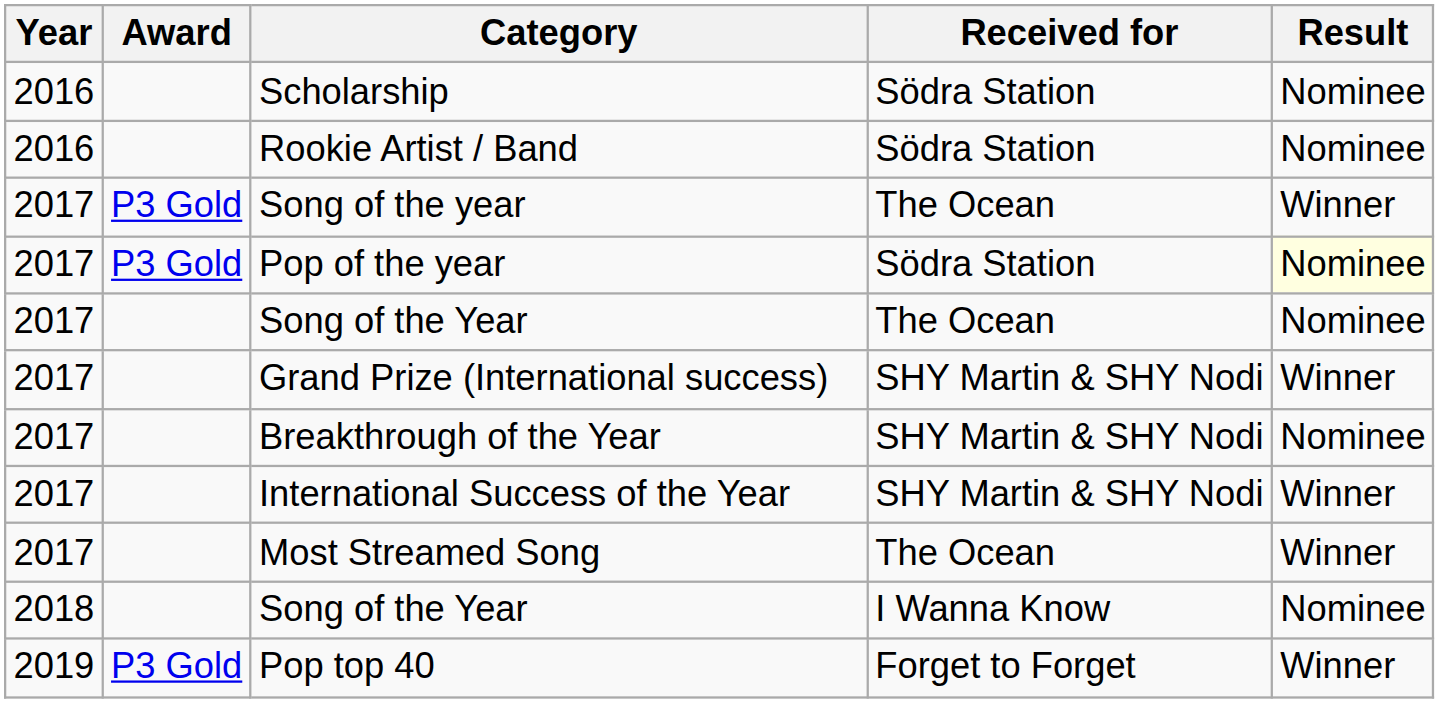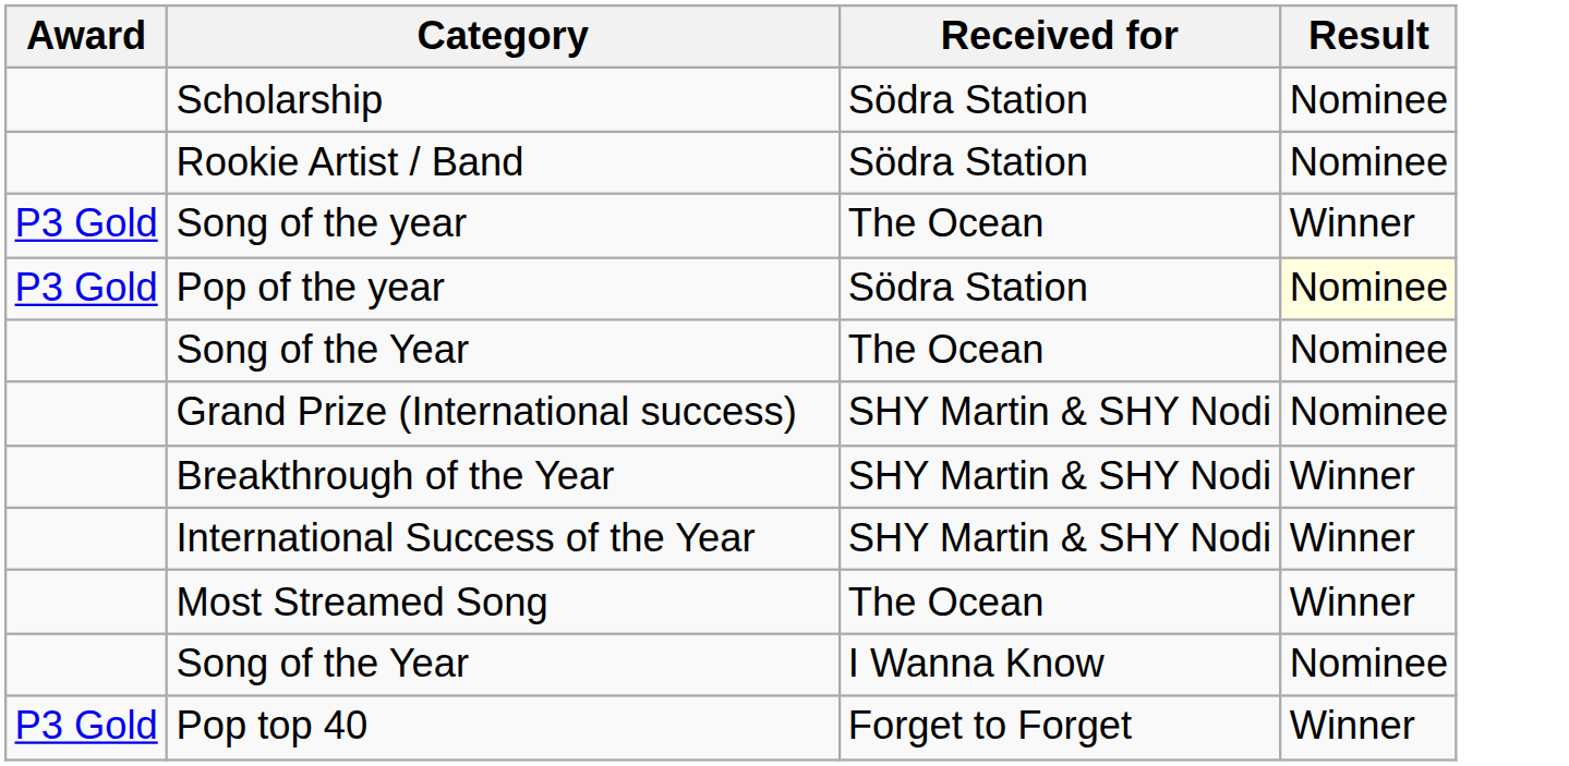 <table class="wikitable">
 <tr>
-<th>Year</th>
 <th>Award</th>
 <th>Category</th>
 <th>Received for</th>
 <th>Result</th>
 </tr>
 <tr>
-<td>2016</td>
 <td></td>
 <td>Scholarship</td>
 <td>Södra Station</td>
 <td>Nominee</td>
 </tr>
 <tr>
-<td>2016</td>
 <td></td>
 <td>Rookie Artist / Band</td>
 <td>Södra Station</td>
 <td>Nominee</td>
 </tr>
 <tr>
-<td>2017</td>
 <td><a href='#'>P3 Gold</a></td>
 <td>Song of the year</td>
 <td>The Ocean</td>
 <td>Winner</td>
 </tr>
 <tr>
-<td>2017</td>
 <td><a href='#'>P3 Gold</a></td>
 <td>Pop of the year</td>
 <td>Södra Station</td>
 <td style="background: lightyellow;">Nominee</td>
 </tr>
 <tr>
-<td>2017</td>
 <td></td>
 <td>Song of the Year</td>
 <td>The Ocean</td>
 <td>Nominee</td>
 </tr>
 <tr>
-<td>2017</td>
 <td></td>
 <td>Grand Prize (International success)   </td>
+<td>SHY Martin & SHY Nodi</td>
+<td>Nominee</td>
+</tr>
+<tr>
+<td></td>
+<td>Breakthrough of the Year</td>
 <td>SHY Martin & SHY Nodi</td>
 <td>Winner</td>
 </tr>
 <tr>
-<td>2017</td>
-<td></td>
-<td>Breakthrough of the Year</td>
-<td>SHY Martin & SHY Nodi</td>
-<td>Nominee</td>
-</tr>
-<tr>
-<td>2017</td>
 <td></td>
 <td>International Success of the Year</td>
 <td>SHY Martin & SHY Nodi</td>
 <td>Winner</td>
 </tr>
 <tr>
-<td>2017</td>
 <td></td>
 <td>Most Streamed Song</td>
 <td>The Ocean</td>
 <td>Winner</td>
 </tr>
 <tr>
-<td>2018</td>
 <td></td>
 <td>Song of the Year</td>
 <td>I Wanna Know</td>
 <td>Nominee</td>
 </tr>
 <tr>
-<td>2019</td>
 <td><a href='#'>P3 Gold</a></td>
 <td>Pop top 40</td>
 <td>Forget to Forget</td>
 <td>Winner</td>
 </tr>
 </table>
